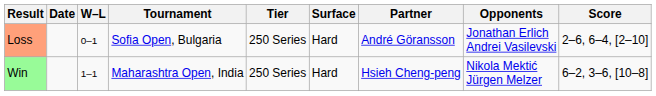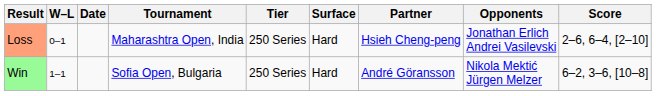 <table class="sortable wikitable" style=font-size:97%>
 <tr>
 <th>Result</th>
+<th class="unsortable">W–L</th>
 <th>Date</th>
-<th class="unsortable">W–L</th>
 <th>Tournament</th>
 <th>Tier</th>
 <th>Surface</th>
 <th>Partner</th>
 <th>Opponents</th>
 <th class="unsortable">Score</th>
 </tr>
 <tr>
 <td bgcolor="#ffa07a">Loss</td>
+<td><small>0–1</small></td>
 <td><a href='#'></a></td>
-<td><small>0–1</small></td>
-<td><a href='#'>Sofia Open</a>, Bulgaria</td>
+<td><a href='#'>Maharashtra Open</a>, India</td>
 <td>250 Series</td>
 <td>Hard</td>
-<td> <a href='#'>André Göransson</a></td>
+<td> <a href='#'>Hsieh Cheng-peng</a></td>
 <td> <a href='#'>Jonathan Erlich</a><br> <a href='#'>Andrei Vasilevski</a></td>
 <td>2–6, 6–4, [2–10]</td>
 </tr>
 <tr>
 <td bgcolor=98FB98>Win</td>
+<td><small>1–1</small></td>
 <td><a href='#'></a></td>
-<td><small>1–1</small></td>
-<td><a href='#'>Maharashtra Open</a>, India</td>
+<td><a href='#'>Sofia Open</a>, Bulgaria</td>
 <td>250 Series</td>
 <td>Hard</td>
-<td> <a href='#'>Hsieh Cheng-peng</a></td>
+<td> <a href='#'>André Göransson</a></td>
 <td> <a href='#'>Nikola Mektić</a><br> <a href='#'>Jürgen Melzer</a></td>
 <td>6–2, 3–6, [10–8]</td>
 </tr>
 </table>
